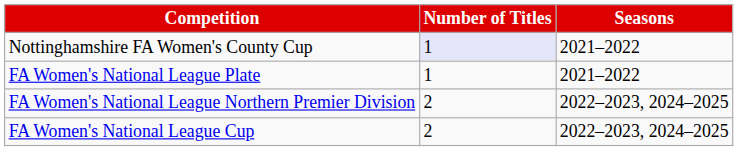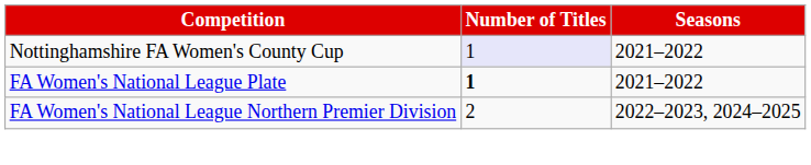 <table class="wikitable sortable" summary="List of Nottingham Forest Women's honours" colwidth=200px>
 <tr>
 <th style="background:#d00; color:#fff;" scope="col">Competition</th>
 <th style="background:#d00; color:#fff;" scope="col">Number of Titles</th>
 <th style="background:#d00; color:#fff;" scope="col">Seasons</th>
 </tr>
 <tr>
 <td>Nottinghamshire FA Women's County Cup</td>
 <td style="background: lavender;">1</td>
 <td>2021–2022</td>
 </tr>
 <tr>
 <td><a href='#'>FA Women's National League Plate</a></td>
-<td>1</td>
+<td><strong>1</strong></td>
 <td>2021–2022</td>
 </tr>
 <tr>
 <td><a href='#'> FA Women's National League Northern Premier Division</a></td>
 <td>2</td>
 <td>2022–2023, 2024–2025</td>
 </tr>
-<tr>
-<td><a href='#'>FA Women's National League Cup</a></td>
-<td>2</td>
-<td>2022–2023, 2024–2025</td>
-</tr>
 </table>
